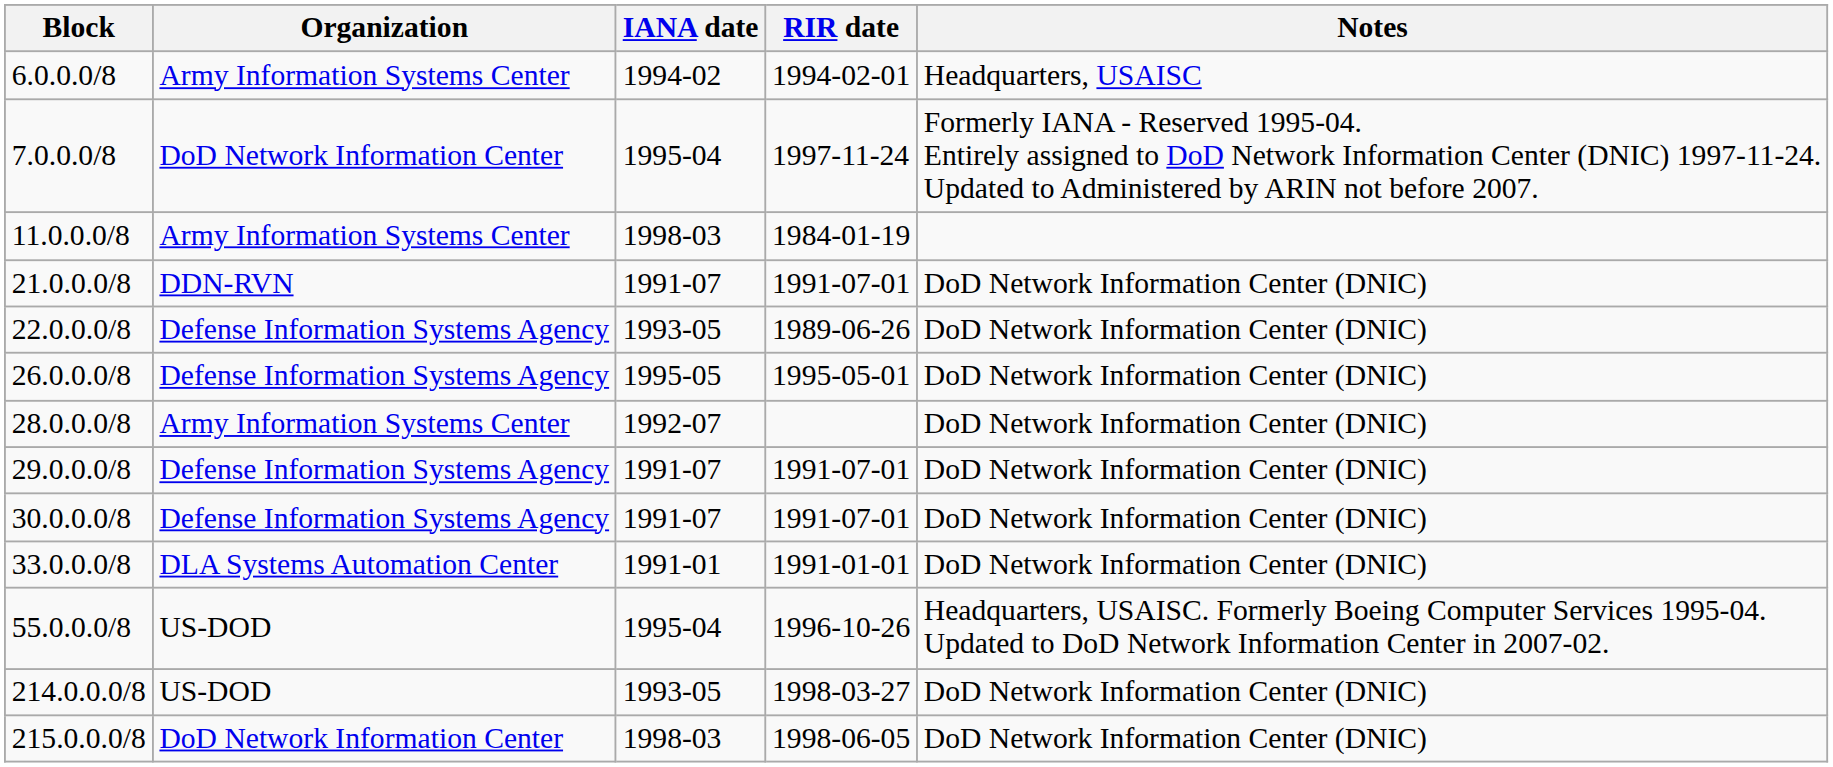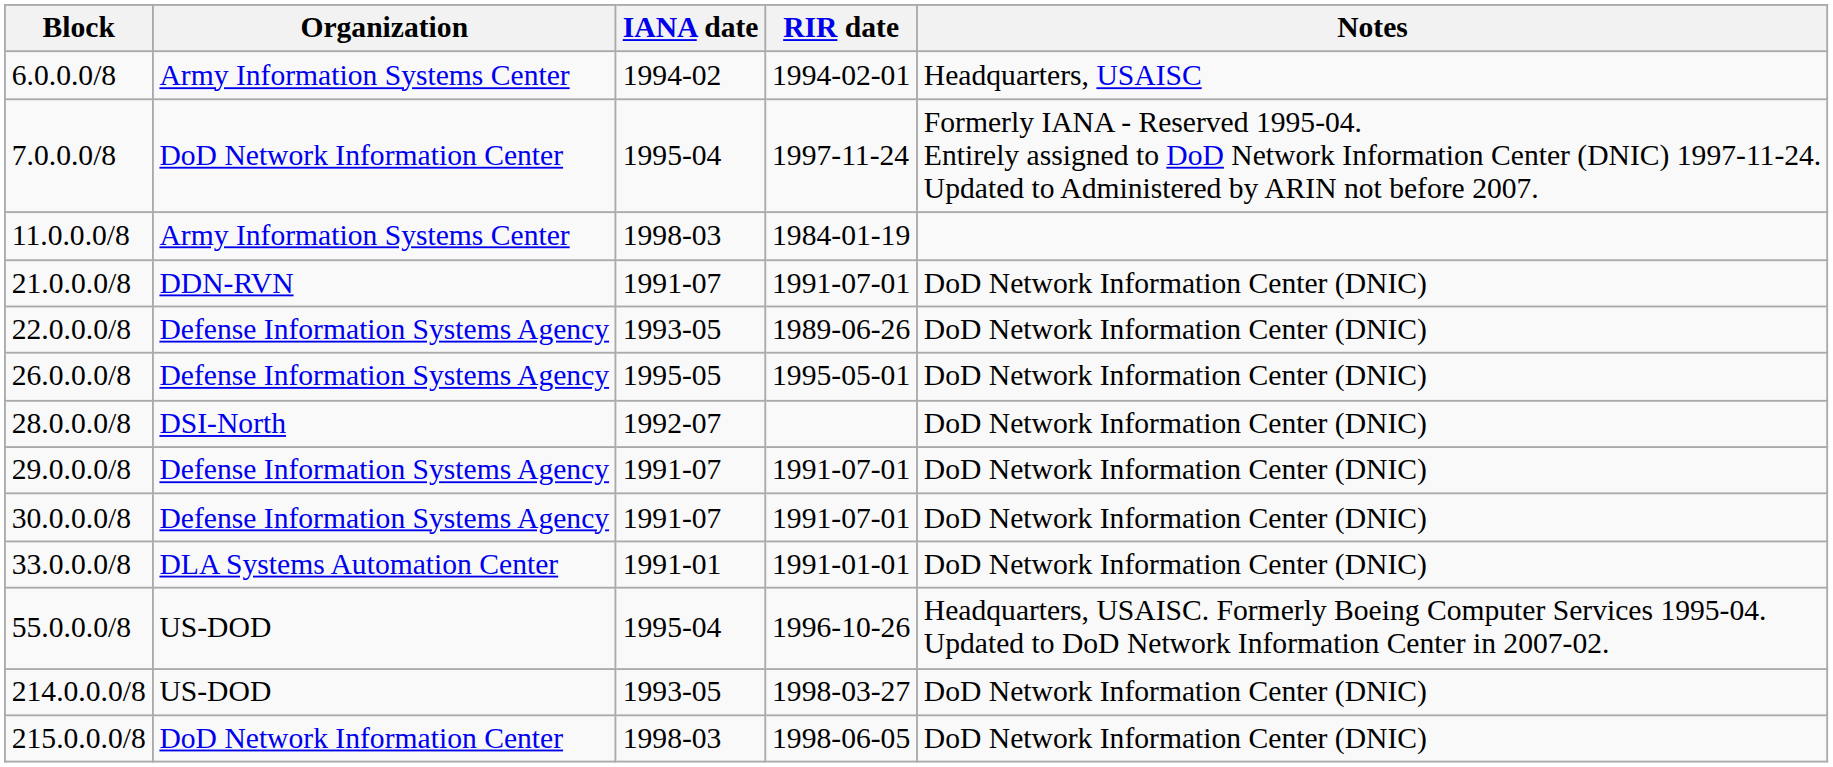 <table class="wikitable sortable">
 <tr>
 <th>Block</th>
 <th>Organization</th>
 <th><a href='#'>IANA</a> date</th>
 <th><a href='#'>RIR</a> date</th>
 <th>Notes</th>
 </tr>
 <tr>
 <td>6.0.0.0/8</td>
 <td><a href='#'>Army Information Systems Center</a></td>
 <td>1994-02</td>
 <td>1994-02-01</td>
 <td>Headquarters, <a href='#'>USAISC</a></td>
 </tr>
 <tr>
 <td>7.0.0.0/8</td>
 <td><a href='#'>DoD Network Information Center</a></td>
 <td>1995-04</td>
 <td>1997-11-24</td>
 <td>Formerly IANA - Reserved 1995-04.<br>Entirely assigned to <a href='#'>DoD</a> Network Information Center (DNIC) 1997-11-24.<br>Updated to Administered by ARIN not before 2007.</td>
 </tr>
 <tr>
 <td>11.0.0.0/8</td>
 <td><a href='#'>Army Information Systems Center</a></td>
 <td>1998-03</td>
 <td>1984-01-19</td>
 <td></td>
 </tr>
 <tr>
 <td>21.0.0.0/8</td>
 <td><a href='#'>DDN-RVN</a></td>
 <td>1991-07</td>
 <td>1991-07-01</td>
 <td>DoD Network Information Center (DNIC)</td>
 </tr>
 <tr>
 <td>22.0.0.0/8</td>
 <td><a href='#'>Defense Information Systems Agency</a></td>
 <td>1993-05</td>
 <td>1989-06-26</td>
 <td>DoD Network Information Center (DNIC)</td>
 </tr>
 <tr>
 <td>26.0.0.0/8</td>
 <td><a href='#'>Defense Information Systems Agency</a></td>
 <td>1995-05</td>
 <td>1995-05-01</td>
 <td>DoD Network Information Center (DNIC)</td>
 </tr>
 <tr>
 <td>28.0.0.0/8</td>
-<td><a href='#'>Army Information Systems Center</a></td>
+<td><a href='#'>DSI-North</a></td>
 <td>1992-07</td>
 <td></td>
 <td>DoD Network Information Center (DNIC)</td>
 </tr>
 <tr>
 <td>29.0.0.0/8</td>
 <td><a href='#'>Defense Information Systems Agency</a></td>
 <td>1991-07</td>
 <td>1991-07-01</td>
 <td>DoD Network Information Center (DNIC)</td>
 </tr>
 <tr>
 <td>30.0.0.0/8</td>
 <td><a href='#'>Defense Information Systems Agency</a></td>
 <td>1991-07</td>
 <td>1991-07-01</td>
 <td>DoD Network Information Center (DNIC)</td>
 </tr>
 <tr>
 <td>33.0.0.0/8</td>
 <td><a href='#'>DLA Systems Automation Center</a></td>
 <td>1991-01</td>
 <td>1991-01-01</td>
 <td>DoD Network Information Center (DNIC)</td>
 </tr>
 <tr>
 <td>55.0.0.0/8</td>
 <td>US-DOD</td>
 <td>1995-04</td>
 <td>1996-10-26</td>
 <td>Headquarters, USAISC. Formerly Boeing Computer Services 1995-04.<br>Updated to DoD Network Information Center in 2007-02.</td>
 </tr>
 <tr>
 <td>214.0.0.0/8</td>
 <td>US-DOD</td>
 <td>1993-05</td>
 <td>1998-03-27</td>
 <td>DoD Network Information Center (DNIC)</td>
 </tr>
 <tr>
 <td>215.0.0.0/8</td>
 <td><a href='#'>DoD Network Information Center</a></td>
 <td>1998-03</td>
 <td>1998-06-05</td>
 <td>DoD Network Information Center (DNIC)</td>
 </tr>
 </table>
